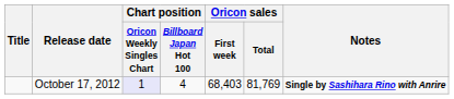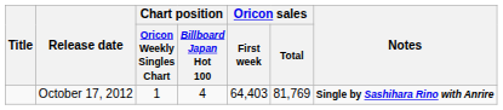 <table class="wikitable">
 <tr>
 <th rowspan="2">Title</th>
 <th rowspan="2">Release date</th>
 <th colspan="2">Chart position</th>
 <th colspan="2"><a href='#'>Oricon</a> sales</th>
 <th rowspan="2">Notes</th>
 </tr>
 <tr>
 <th><small><a href='#'>Oricon</a><br>Weekly<br>Singles<br>Chart</small></th>
 <th><small><em><a href='#'>Billboard<br>Japan</a></em><br>Hot<br>100</small></th>
 <th><small>First<br>week</small></th>
 <th><small>Total</small></th>
 </tr>
 <tr>
 <td align="left"></td>
 <td align="right">October 17, 2012</td>
-<td align="center" style="background: lavender;">1</td>
+<td align="center">1</td>
 <td align="center">4</td>
-<td align="right">68,403</td>
+<td align="right">64,403</td>
 <td align="right">81,769</td>
 <td><strong><small>Single by <em><a href='#'>Sashihara Rino</a> with Anrire</em></small></strong></td>
 </tr>
 </table>
